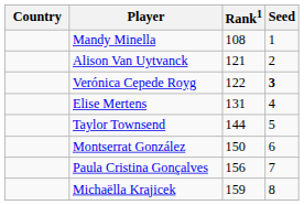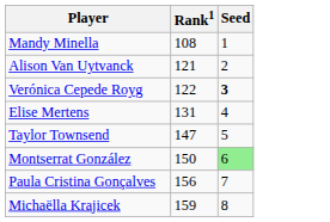 <table class="sortable wikitable">
 <tr>
-<th width="70">Country</th>
 <th width="175">Player</th>
 <th>Rank<sup>1</sup></th>
 <th>Seed</th>
 </tr>
 <tr>
-<td></td>
 <td><a href='#'>Mandy Minella</a></td>
 <td>108</td>
 <td>1</td>
 </tr>
 <tr>
-<td></td>
 <td><a href='#'>Alison Van Uytvanck</a></td>
 <td>121</td>
 <td>2</td>
 </tr>
 <tr>
-<td></td>
 <td><a href='#'>Verónica Cepede Royg</a></td>
 <td>122</td>
 <td><strong>3</strong></td>
 </tr>
 <tr>
-<td></td>
 <td><a href='#'>Elise Mertens</a></td>
 <td>131</td>
 <td>4</td>
 </tr>
 <tr>
-<td></td>
 <td><a href='#'>Taylor Townsend</a></td>
-<td>144</td>
+<td>147</td>
 <td>5</td>
 </tr>
 <tr>
-<td></td>
 <td><a href='#'>Montserrat González</a></td>
 <td>150</td>
-<td>6</td>
+<td style="background: lightgreen;">6</td>
 </tr>
 <tr>
-<td></td>
 <td><a href='#'>Paula Cristina Gonçalves</a></td>
 <td>156</td>
 <td>7</td>
 </tr>
 <tr>
-<td></td>
 <td><a href='#'>Michaëlla Krajicek</a></td>
 <td>159</td>
 <td>8</td>
 </tr>
 </table>
